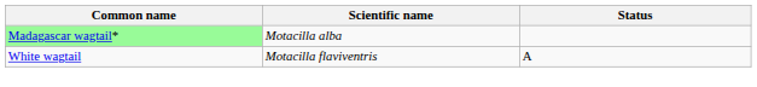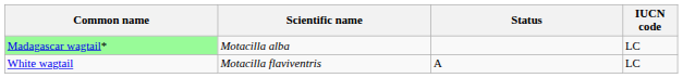 <table width=73% class="wikitable sortable">
 <tr>
 <th width=20%>Common name</th>
 <th width=20%>Scientific name</th>
 <th width=18%>Status</th>
+<th width=5%>IUCN code</th>
 </tr>
 <tr>
 <td style="background:palegreen; color:black"><a href='#'>Madagascar wagtail</a>*</td>
 <td><em>Motacilla alba</em></td>
 <td></td>
+<td>LC</td>
 </tr>
 <tr>
 <td><a href='#'>White wagtail</a></td>
 <td><em>Motacilla flaviventris</em></td>
 <td>A</td>
+<td>LC</td>
 </tr>
 </table>
